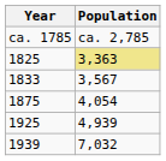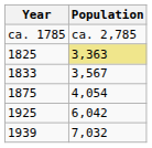 <table class="wikitable">
 <tr>
 <th>Year</th>
 <th>Population</th>
 </tr>
 <tr>
 <td>ca. 1785</td>
 <td>ca. 2,785</td>
 </tr>
 <tr>
 <td>1825</td>
 <td style="background: khaki;">3,363</td>
 </tr>
 <tr>
 <td>1833</td>
 <td>3,567</td>
 </tr>
 <tr>
 <td>1875</td>
 <td>4,054</td>
 </tr>
 <tr>
 <td>1925</td>
-<td>4,939</td>
+<td>6,042</td>
 </tr>
 <tr>
 <td>1939</td>
 <td>7,032</td>
 </tr>
 </table>
